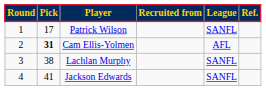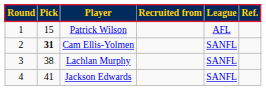 <table class="wikitable" style="font-size:90%; text-align:center;">
 <tr style="background:#002B5C; color: #FFD200; border: solid #E21937 2px;">
 <td><span><strong>Round</strong> </span></td>
 <td><span><strong>Pick</strong> </span></td>
 <td><span><strong>Player</strong> </span></td>
 <td><span><strong>Recruited from</strong> </span></td>
 <td><span><strong>League</strong> </span></td>
 <td><span><strong>Ref.</strong> </span></td>
 </tr>
 <tr>
 <td>1</td>
-<td>17</td>
+<td>15</td>
 <td><a href='#'>Patrick Wilson</a></td>
 <td></td>
-<td><a href='#'>SANFL</a></td>
+<td><a href='#'>AFL</a></td>
 <td></td>
 </tr>
 <tr>
 <td>2</td>
 <td><strong>31</strong></td>
 <td><a href='#'>Cam Ellis-Yolmen</a></td>
 <td></td>
-<td><a href='#'>AFL</a></td>
+<td><a href='#'>SANFL</a></td>
 <td></td>
 </tr>
 <tr>
 <td>3</td>
 <td>38</td>
 <td><a href='#'>Lachlan Murphy</a></td>
 <td></td>
 <td><a href='#'>SANFL</a></td>
 <td></td>
 </tr>
 <tr>
 <td>4</td>
 <td>41</td>
 <td><a href='#'>Jackson Edwards</a></td>
 <td></td>
 <td><a href='#'>SANFL</a></td>
 <td></td>
 </tr>
 </table>
